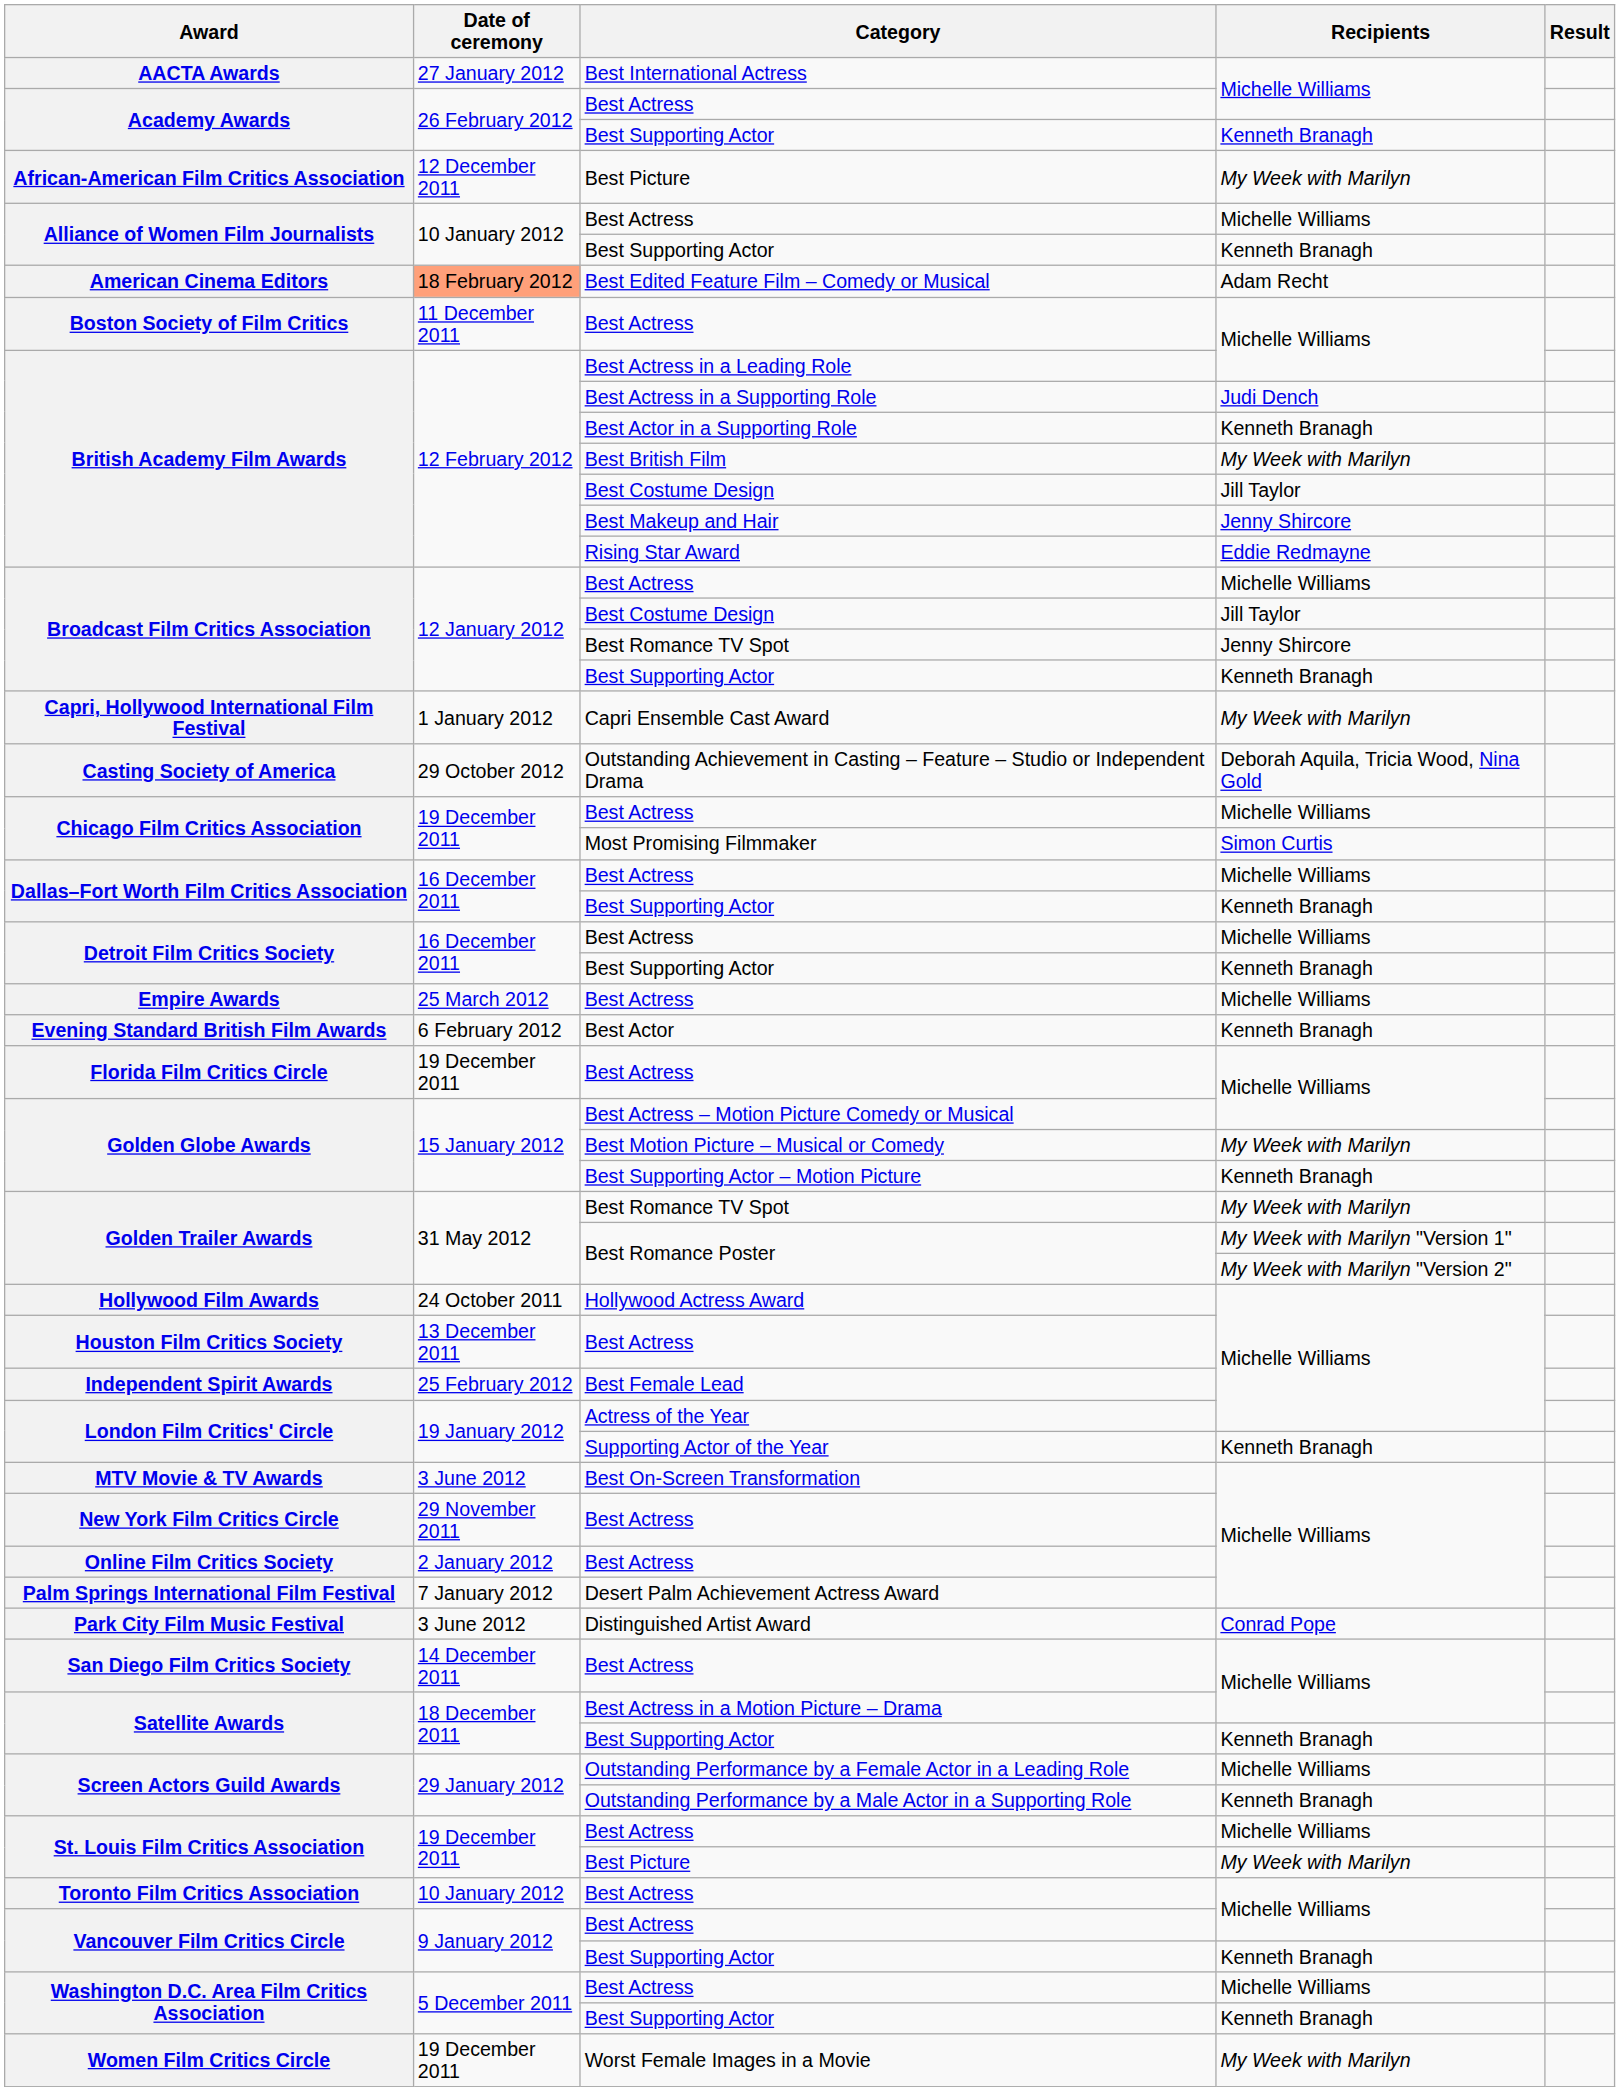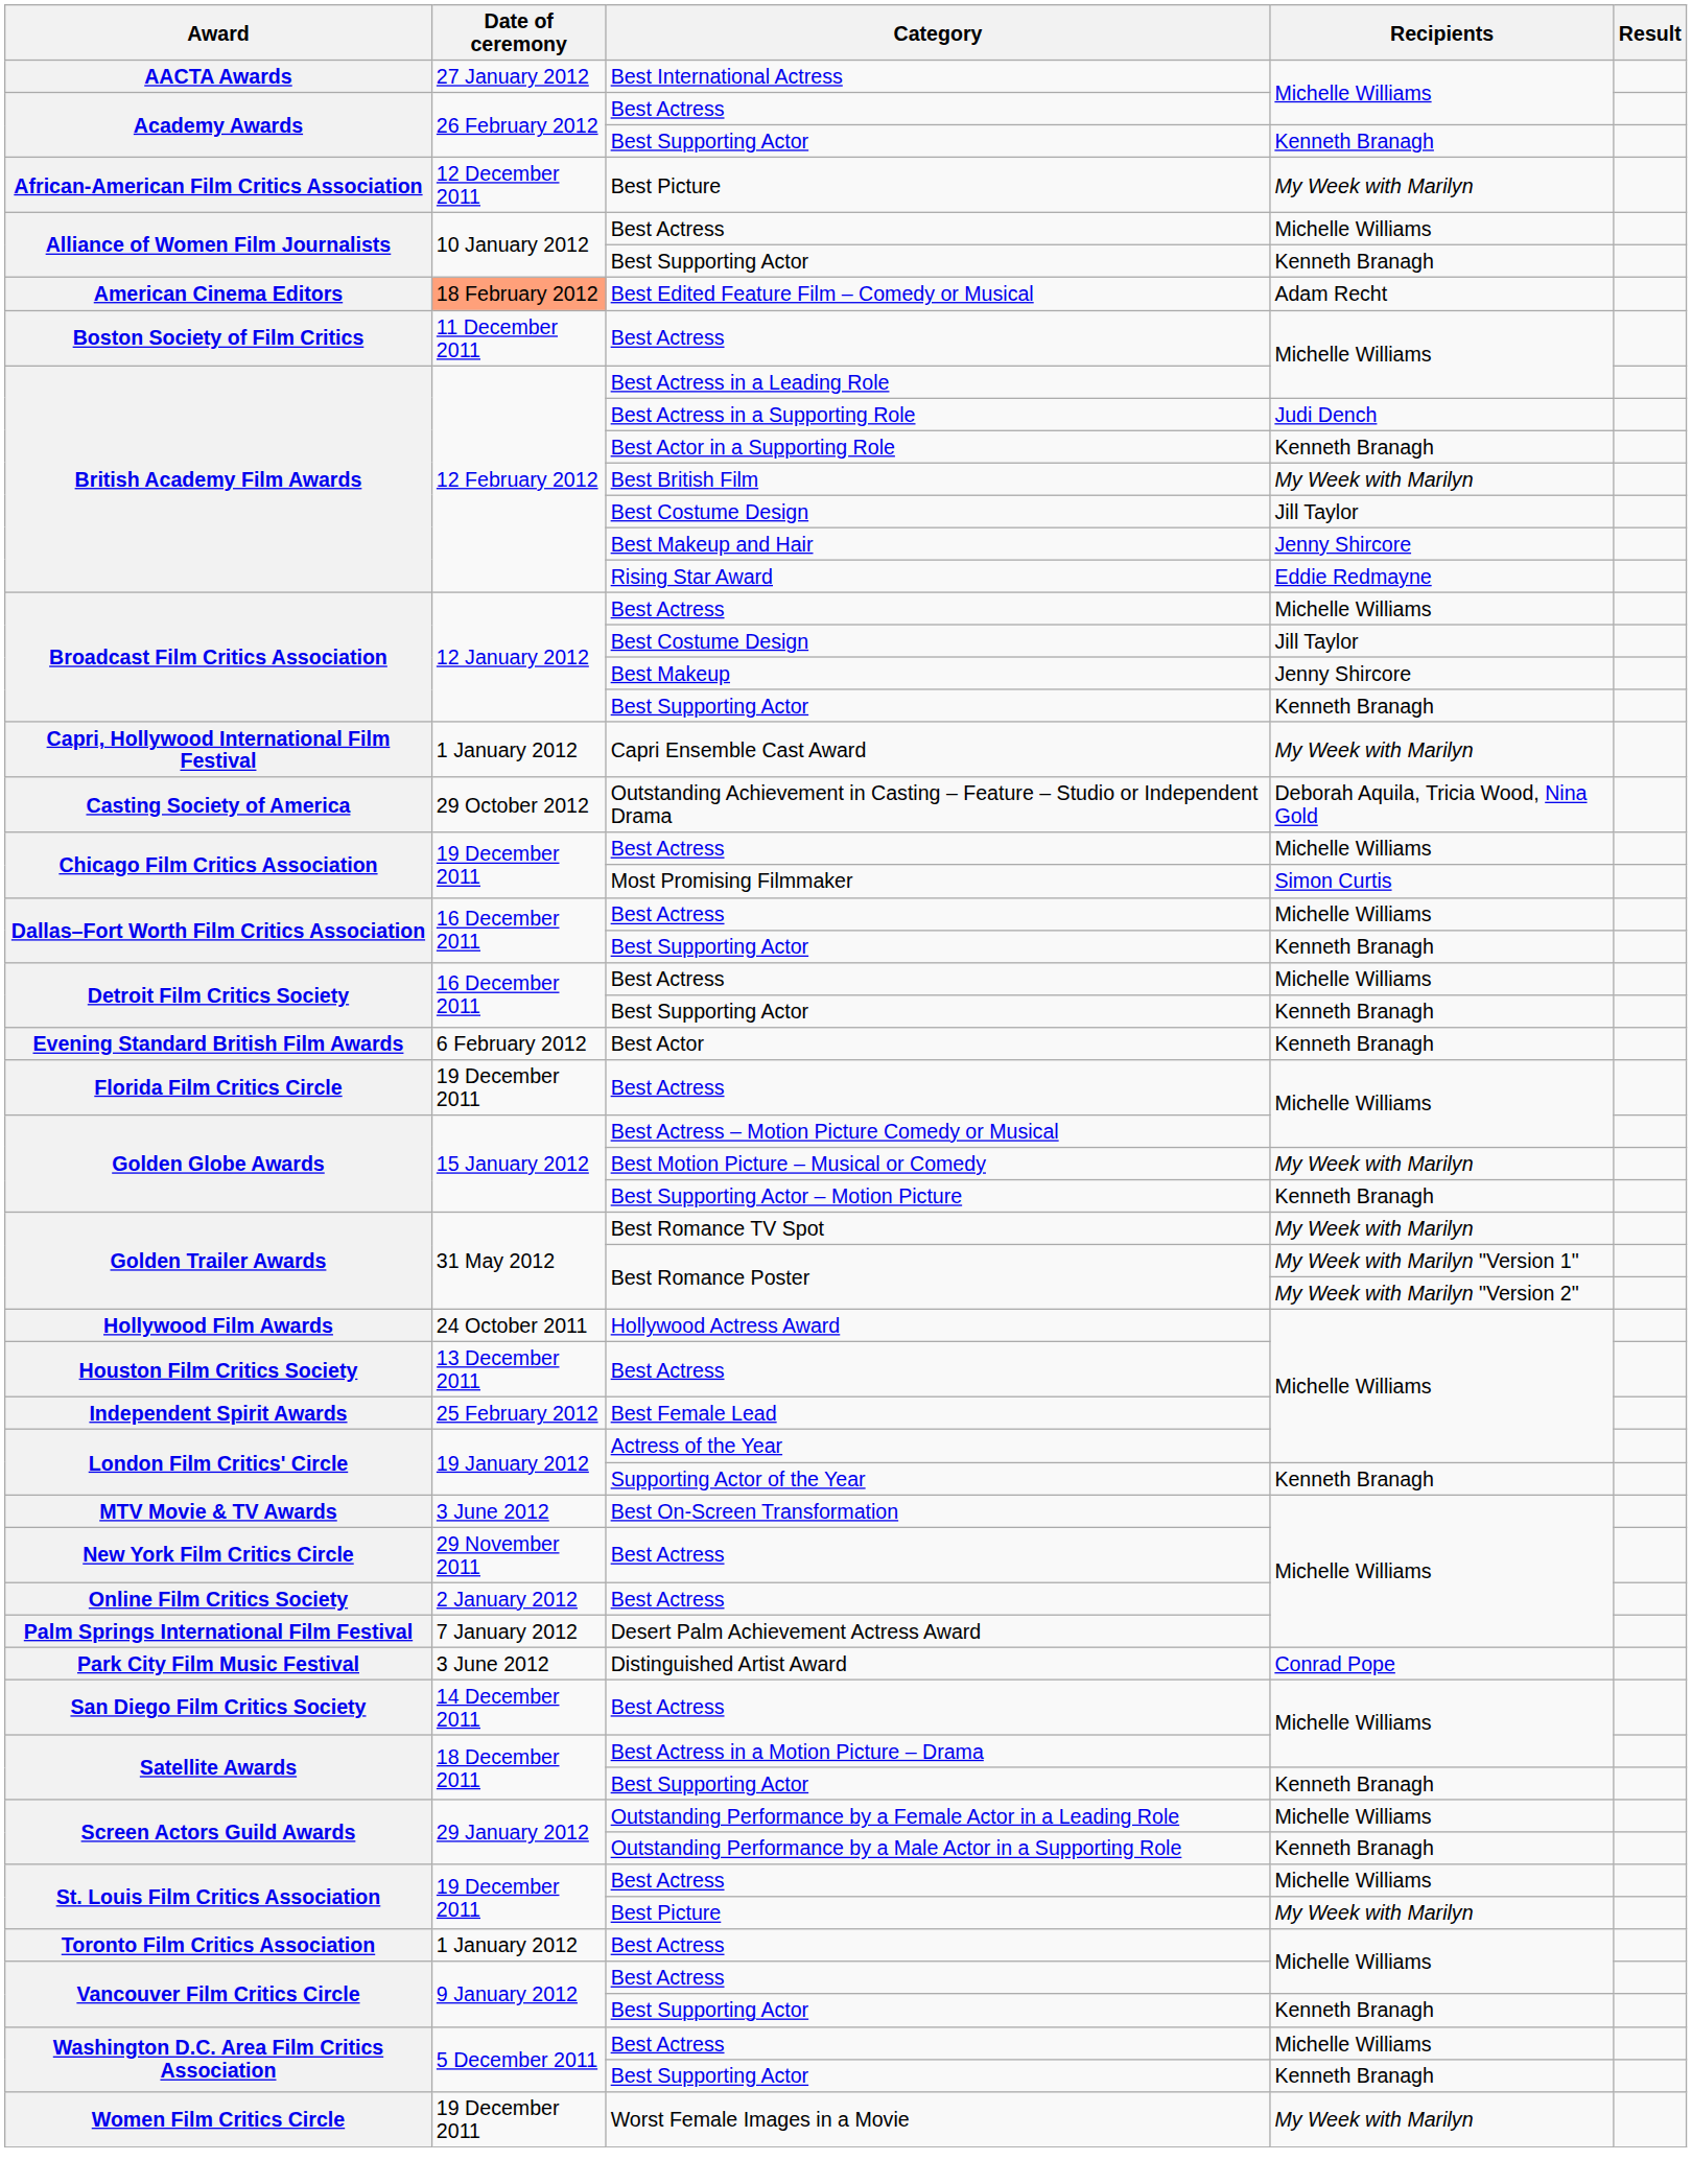 <table class="wikitable plainrowheaders" style="font-size: 95%;">
 <tr>
 <th scope="col">Award</th>
 <th scope="col">Date of ceremony</th>
 <th scope="col">Category</th>
 <th scope="col">Recipients</th>
 <th scope="col">Result</th>
 </tr>
 <tr>
 <th scope="row"><a href='#'>AACTA Awards</a></th>
 <td><a href='#'>27 January 2012</a></td>
 <td><a href='#'>Best International Actress</a></td>
 <td rowspan="2"><a href='#'>Michelle Williams</a></td>
 <td></td>
 </tr>
 <tr>
 <th scope="row" rowspan="2"><a href='#'>Academy Awards</a></th>
 <td rowspan="2"><a href='#'>26 February 2012</a></td>
 <td><a href='#'>Best Actress</a></td>
 <td></td>
 </tr>
 <tr>
 <td><a href='#'>Best Supporting Actor</a></td>
 <td><a href='#'>Kenneth Branagh</a></td>
 <td></td>
 </tr>
 <tr>
 <th scope="row"><a href='#'>African-American Film Critics Association</a></th>
 <td><a href='#'>12 December 2011</a></td>
 <td>Best Picture</td>
 <td><em>My Week with Marilyn</em></td>
 <td></td>
 </tr>
 <tr>
 <th scope="row" rowspan="2"><a href='#'>Alliance of Women Film Journalists</a></th>
 <td rowspan="2">10 January 2012</td>
 <td>Best Actress</td>
 <td>Michelle Williams</td>
 <td></td>
 </tr>
 <tr>
 <td>Best Supporting Actor</td>
 <td>Kenneth Branagh</td>
 <td></td>
 </tr>
 <tr>
 <th scope="row"><a href='#'>American Cinema Editors</a></th>
 <td style="background: lightsalmon;">18 February 2012</td>
 <td><a href='#'>Best Edited Feature Film – Comedy or Musical</a></td>
 <td>Adam Recht</td>
 <td></td>
 </tr>
 <tr>
 <th scope="row"><a href='#'>Boston Society of Film Critics</a></th>
 <td><a href='#'>11 December 2011</a></td>
 <td><a href='#'>Best Actress</a></td>
 <td rowspan="2">Michelle Williams</td>
 <td></td>
 </tr>
 <tr>
 <th scope="row" rowspan="7"><a href='#'>British Academy Film Awards</a></th>
 <td rowspan="7"><a href='#'>12 February 2012</a></td>
 <td><a href='#'>Best Actress in a Leading Role</a></td>
 <td></td>
 </tr>
 <tr>
 <td><a href='#'>Best Actress in a Supporting Role</a></td>
 <td><a href='#'>Judi Dench</a></td>
 <td></td>
 </tr>
 <tr>
 <td><a href='#'>Best Actor in a Supporting Role</a></td>
 <td>Kenneth Branagh</td>
 <td></td>
 </tr>
 <tr>
 <td><a href='#'>Best British Film</a></td>
 <td><em>My Week with Marilyn</em></td>
 <td></td>
 </tr>
 <tr>
 <td><a href='#'>Best Costume Design</a></td>
 <td>Jill Taylor</td>
 <td></td>
 </tr>
 <tr>
 <td><a href='#'>Best Makeup and Hair</a></td>
 <td><a href='#'>Jenny Shircore</a></td>
 <td></td>
 </tr>
 <tr>
 <td><a href='#'>Rising Star Award</a></td>
 <td><a href='#'>Eddie Redmayne</a></td>
 <td></td>
 </tr>
 <tr>
 <th scope="row" rowspan="4"><a href='#'>Broadcast Film Critics Association</a></th>
 <td rowspan="4"><a href='#'>12 January 2012</a></td>
 <td><a href='#'>Best Actress</a></td>
 <td>Michelle Williams</td>
 <td></td>
 </tr>
 <tr>
 <td><a href='#'>Best Costume Design</a></td>
 <td>Jill Taylor</td>
 <td></td>
 </tr>
 <tr>
-<td>Best Romance TV Spot</td>
+<td><a href='#'>Best Makeup</a></td>
 <td>Jenny Shircore</td>
 <td></td>
 </tr>
 <tr>
 <td><a href='#'>Best Supporting Actor</a></td>
 <td>Kenneth Branagh</td>
 <td></td>
 </tr>
 <tr>
 <th scope="row"><a href='#'>Capri, Hollywood International Film Festival</a></th>
 <td>1 January 2012</td>
 <td>Capri Ensemble Cast Award</td>
 <td><em>My Week with Marilyn</em></td>
 <td></td>
 </tr>
 <tr>
 <th scope="row"><a href='#'>Casting Society of America</a></th>
 <td>29 October 2012</td>
 <td>Outstanding Achievement in Casting – Feature – Studio or Independent Drama</td>
 <td>Deborah Aquila, Tricia Wood, <a href='#'>Nina Gold</a></td>
 <td></td>
 </tr>
 <tr>
 <th scope="row" rowspan="2"><a href='#'>Chicago Film Critics Association</a></th>
 <td rowspan="2"><a href='#'>19 December 2011</a></td>
 <td><a href='#'>Best Actress</a></td>
 <td>Michelle Williams</td>
 <td></td>
 </tr>
 <tr>
 <td>Most Promising Filmmaker</td>
 <td><a href='#'>Simon Curtis</a></td>
 <td></td>
 </tr>
 <tr>
 <th scope="row" rowspan ="2"><a href='#'>Dallas–Fort Worth Film Critics Association</a></th>
 <td rowspan="2"><a href='#'>16 December 2011</a></td>
 <td><a href='#'>Best Actress</a></td>
 <td>Michelle Williams</td>
 <td></td>
 </tr>
 <tr>
 <td><a href='#'>Best Supporting Actor</a></td>
 <td>Kenneth Branagh</td>
 <td></td>
 </tr>
 <tr>
 <th scope="row" rowspan="2"><a href='#'>Detroit Film Critics Society</a></th>
 <td rowspan="2"><a href='#'>16 December 2011</a></td>
 <td>Best Actress</td>
 <td>Michelle Williams</td>
 <td></td>
 </tr>
 <tr>
 <td>Best Supporting Actor</td>
 <td>Kenneth Branagh</td>
-<td></td>
-</tr>
-<tr>
-<th scope="row"><a href='#'>Empire Awards</a></th>
-<td><a href='#'>25 March 2012</a></td>
-<td><a href='#'>Best Actress</a></td>
-<td>Michelle Williams</td>
 <td></td>
 </tr>
 <tr>
 <th scope="row"><a href='#'>Evening Standard British Film Awards</a></th>
 <td>6 February 2012</td>
 <td>Best Actor</td>
 <td>Kenneth Branagh</td>
 <td></td>
 </tr>
 <tr>
 <th scope="row"><a href='#'>Florida Film Critics Circle</a></th>
 <td>19 December 2011</td>
 <td><a href='#'>Best Actress</a></td>
 <td rowspan="2">Michelle Williams</td>
 <td></td>
 </tr>
 <tr>
 <th scope="row" rowspan="3"><a href='#'>Golden Globe Awards</a></th>
 <td rowspan="3"><a href='#'>15 January 2012</a></td>
 <td><a href='#'>Best Actress – Motion Picture Comedy or Musical</a></td>
 <td></td>
 </tr>
 <tr>
 <td><a href='#'>Best Motion Picture – Musical or Comedy</a></td>
 <td><em>My Week with Marilyn</em></td>
 <td></td>
 </tr>
 <tr>
 <td><a href='#'>Best Supporting Actor – Motion Picture</a></td>
 <td>Kenneth Branagh</td>
 <td></td>
 </tr>
 <tr>
 <th scope="row" rowspan="3"><a href='#'>Golden Trailer Awards</a></th>
 <td rowspan="3">31 May 2012</td>
 <td>Best Romance TV Spot</td>
 <td><em>My Week with Marilyn</em></td>
 <td></td>
 </tr>
 <tr>
 <td rowspan="2">Best Romance Poster</td>
 <td><em>My Week with Marilyn</em> "Version 1"</td>
 <td></td>
 </tr>
 <tr>
 <td><em>My Week with Marilyn</em> "Version 2"</td>
 <td></td>
 </tr>
 <tr>
 <th scope="row"><a href='#'>Hollywood Film Awards</a></th>
 <td>24 October 2011</td>
 <td><a href='#'>Hollywood Actress Award</a></td>
 <td rowspan="4">Michelle Williams</td>
 <td></td>
 </tr>
 <tr>
 <th scope="row"><a href='#'>Houston Film Critics Society</a></th>
 <td><a href='#'>13 December 2011</a></td>
 <td><a href='#'>Best Actress</a></td>
 <td></td>
 </tr>
 <tr>
 <th scope="row"><a href='#'>Independent Spirit Awards</a></th>
 <td><a href='#'>25 February 2012</a></td>
 <td><a href='#'>Best Female Lead</a></td>
 <td></td>
 </tr>
 <tr>
 <th scope="row" rowspan="2"><a href='#'>London Film Critics' Circle</a></th>
 <td rowspan="2"><a href='#'>19 January 2012</a></td>
 <td><a href='#'>Actress of the Year</a></td>
 <td></td>
 </tr>
 <tr>
 <td><a href='#'>Supporting Actor of the Year</a></td>
 <td>Kenneth Branagh</td>
 <td></td>
 </tr>
 <tr>
 <th scope="row"><a href='#'>MTV Movie & TV Awards</a></th>
 <td><a href='#'>3 June 2012</a></td>
 <td><a href='#'>Best On-Screen Transformation</a></td>
 <td rowspan="4">Michelle Williams</td>
 <td></td>
 </tr>
 <tr>
 <th scope="row"><a href='#'>New York Film Critics Circle</a></th>
 <td><a href='#'>29 November 2011</a></td>
 <td><a href='#'>Best Actress</a></td>
 <td></td>
 </tr>
 <tr>
 <th scope="row"><a href='#'>Online Film Critics Society</a></th>
 <td><a href='#'>2 January 2012</a></td>
 <td><a href='#'>Best Actress</a></td>
 <td></td>
 </tr>
 <tr>
 <th scope="row"><a href='#'>Palm Springs International Film Festival</a></th>
 <td>7 January 2012</td>
 <td>Desert Palm Achievement Actress Award</td>
 <td></td>
 </tr>
 <tr>
 <th scope="row"><a href='#'>Park City Film Music Festival</a></th>
 <td>3 June 2012</td>
 <td>Distinguished Artist Award</td>
 <td><a href='#'>Conrad Pope</a></td>
 <td></td>
 </tr>
 <tr>
 <th scope="row"><a href='#'>San Diego Film Critics Society</a></th>
 <td><a href='#'>14 December 2011</a></td>
 <td><a href='#'>Best Actress</a></td>
 <td rowspan="2">Michelle Williams</td>
 <td></td>
 </tr>
 <tr>
 <th scope="row" rowspan="2"><a href='#'>Satellite Awards</a></th>
 <td rowspan="2"><a href='#'>18 December 2011</a></td>
 <td><a href='#'>Best Actress in a Motion Picture – Drama</a></td>
 <td></td>
 </tr>
 <tr>
 <td><a href='#'>Best Supporting Actor</a></td>
 <td>Kenneth Branagh</td>
 <td></td>
 </tr>
 <tr>
 <th scope="row" rowspan="2"><a href='#'>Screen Actors Guild Awards</a></th>
 <td rowspan="2"><a href='#'>29 January 2012</a></td>
 <td><a href='#'>Outstanding Performance by a Female Actor in a Leading Role</a></td>
 <td>Michelle Williams</td>
 <td></td>
 </tr>
 <tr>
 <td><a href='#'>Outstanding Performance by a Male Actor in a Supporting Role</a></td>
 <td>Kenneth Branagh</td>
 <td></td>
 </tr>
 <tr>
 <th scope="row" rowspan="2"><a href='#'>St. Louis Film Critics Association</a></th>
 <td rowspan="2"><a href='#'>19 December 2011</a></td>
 <td><a href='#'>Best Actress</a></td>
 <td>Michelle Williams</td>
 <td></td>
 </tr>
 <tr>
 <td><a href='#'>Best Picture</a></td>
 <td><em>My Week with Marilyn</em></td>
 <td></td>
 </tr>
 <tr>
 <th scope="row"><a href='#'>Toronto Film Critics Association</a></th>
-<td><a href='#'>10 January 2012</a></td>
+<td>1 January 2012</td>
 <td><a href='#'>Best Actress</a></td>
 <td rowspan="2">Michelle Williams</td>
 <td></td>
 </tr>
 <tr>
 <th scope="row" rowspan="2"><a href='#'>Vancouver Film Critics Circle</a></th>
 <td rowspan="2"><a href='#'>9 January 2012</a></td>
 <td><a href='#'>Best Actress</a></td>
 <td></td>
 </tr>
 <tr>
 <td><a href='#'>Best Supporting Actor</a></td>
 <td>Kenneth Branagh</td>
 <td></td>
 </tr>
 <tr>
 <th scope="row" rowspan="2"><a href='#'>Washington D.C. Area Film Critics Association</a></th>
 <td rowspan="2"><a href='#'>5 December 2011</a></td>
 <td><a href='#'>Best Actress</a></td>
 <td>Michelle Williams</td>
 <td></td>
 </tr>
 <tr>
 <td><a href='#'>Best Supporting Actor</a></td>
 <td>Kenneth Branagh</td>
 <td></td>
 </tr>
 <tr>
 <th scope="row"><a href='#'>Women Film Critics Circle</a></th>
 <td>19 December 2011</td>
 <td>Worst Female Images in a Movie</td>
 <td><em>My Week with Marilyn</em></td>
 <td></td>
 </tr>
 </table>
